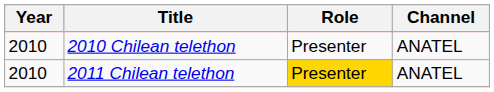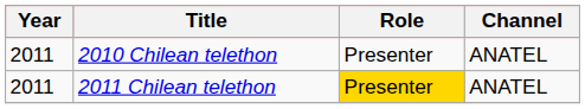 <table class="wikitable" width=450px>
 <tr bgcolor="#FF0000">
 <th>Year</th>
 <th>Title</th>
 <th>Role</th>
 <th>Channel</th>
 </tr>
 <tr>
-<td>2010</td>
+<td>2011</td>
 <td><em><a href='#'>2010 Chilean telethon</a></em></td>
 <td>Presenter</td>
 <td>ANATEL</td>
 </tr>
 <tr>
-<td>2010</td>
+<td>2011</td>
 <td><em><a href='#'>2011 Chilean telethon</a></em></td>
 <td style="background: gold;">Presenter</td>
 <td>ANATEL</td>
 </tr>
 <tr>
 </tr>
 </table>
